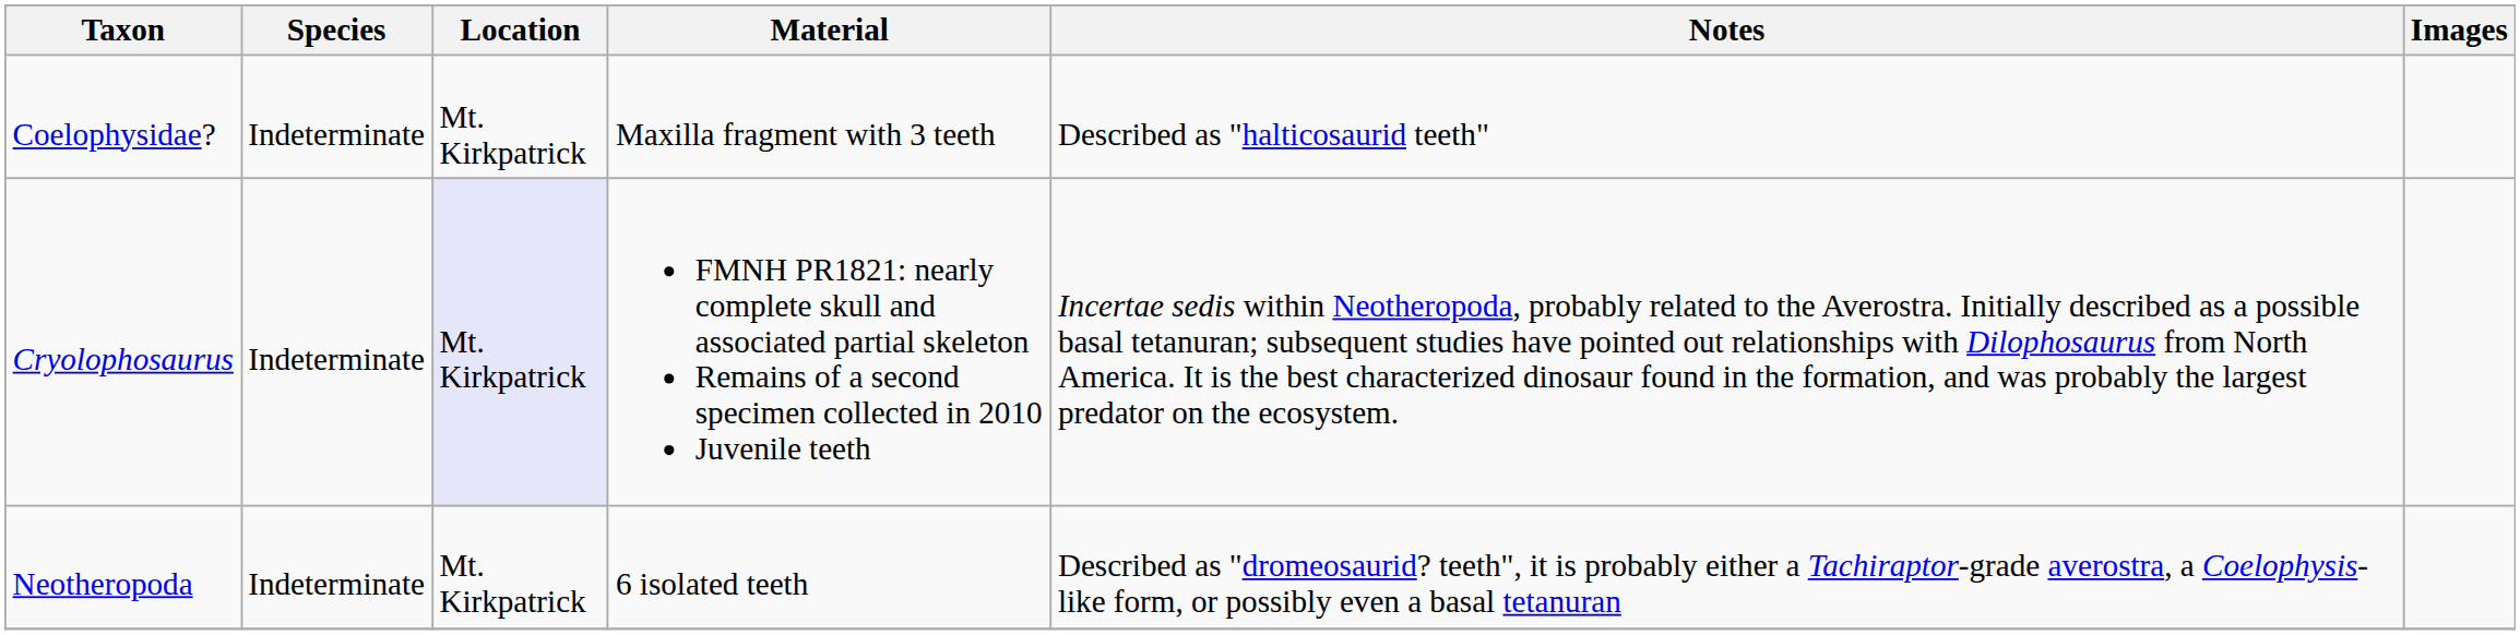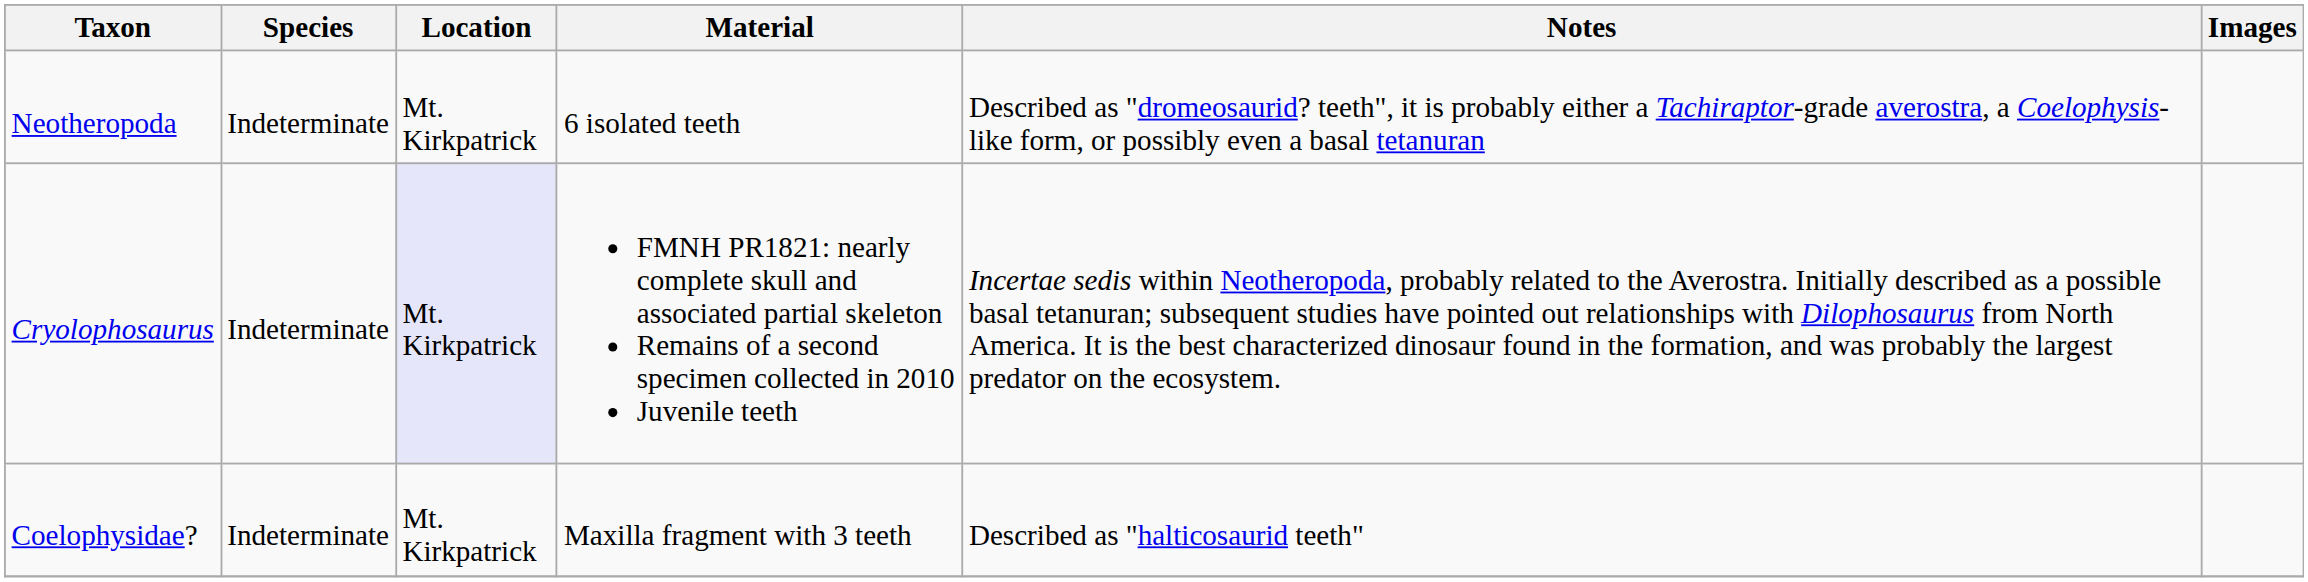 <table class ="wikitable" align="center" width="100%">
 <tr>
 <th>Taxon</th>
 <th>Species</th>
 <th>Location</th>
 <th>Material</th>
 <th>Notes</th>
 <th>Images</th>
 </tr>
 <tr>
-<td><br><a href='#'>Coelophysidae</a>?</td>
+<td><br><a href='#'>Neotheropoda</a></td>
 <td><br>Indeterminate</td>
 <td><br>Mt. Kirkpatrick</td>
-<td><br>Maxilla fragment with 3 teeth</td>
-<td><br>Described as "<a href='#'>halticosaurid</a> teeth"</td>
-<td><br></td>
+<td><br>6 isolated teeth</td>
+<td><br>Described as "<a href='#'>dromeosaurid</a>? teeth", it is probably either a <em><a href='#'>Tachiraptor</a></em>-grade <a href='#'>averostra</a>, a <em><a href='#'>Coelophysis</a></em>-like form, or possibly even a basal <a href='#'>tetanuran</a></td>
+<td></td>
 </tr>
 <tr>
 <td><br><em><a href='#'>Cryolophosaurus</a></em></td>
 <td><br>Indeterminate</td>
 <td style="background: lavender;"><br>Mt. Kirkpatrick</td>
 <td><br><ul><li>FMNH PR1821: nearly complete skull and associated partial skeleton</li><li>Remains of a second specimen collected in 2010</li><li>Juvenile teeth</li></ul></td>
 <td><br><em>Incertae sedis</em> within <a href='#'>Neotheropoda</a>, probably related to the Averostra. Initially described as a possible basal tetanuran; subsequent studies have pointed out relationships with <em><a href='#'>Dilophosaurus</a></em> from North America. It is the best characterized dinosaur found in the formation, and was probably the largest predator on the ecosystem.</td>
 <td></td>
 </tr>
 <tr>
-<td><br><a href='#'>Neotheropoda</a></td>
+<td><br><a href='#'>Coelophysidae</a>?</td>
 <td><br>Indeterminate</td>
 <td><br>Mt. Kirkpatrick</td>
-<td><br>6 isolated teeth</td>
-<td><br>Described as "<a href='#'>dromeosaurid</a>? teeth", it is probably either a <em><a href='#'>Tachiraptor</a></em>-grade <a href='#'>averostra</a>, a <em><a href='#'>Coelophysis</a></em>-like form, or possibly even a basal <a href='#'>tetanuran</a></td>
-<td></td>
+<td><br>Maxilla fragment with 3 teeth</td>
+<td><br>Described as "<a href='#'>halticosaurid</a> teeth"</td>
+<td><br></td>
 </tr>
 <tr>
 </tr>
 </table>
